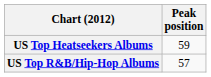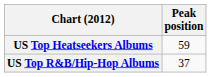 <table class="wikitable sortable plainrowheaders">
 <tr>
 <th>Chart (2012)</th>
 <th>Peak<br>position</th>
 </tr>
 <tr>
 <th scope="row">US <a href='#'>Top Heatseekers Albums</a></th>
 <td style="text-align:center;">59</td>
 </tr>
 <tr>
 <th scope="row">US <a href='#'>Top R&B/Hip-Hop Albums</a></th>
-<td style="text-align:center;">57</td>
+<td style="text-align:center;">37</td>
 </tr>
 </table>
